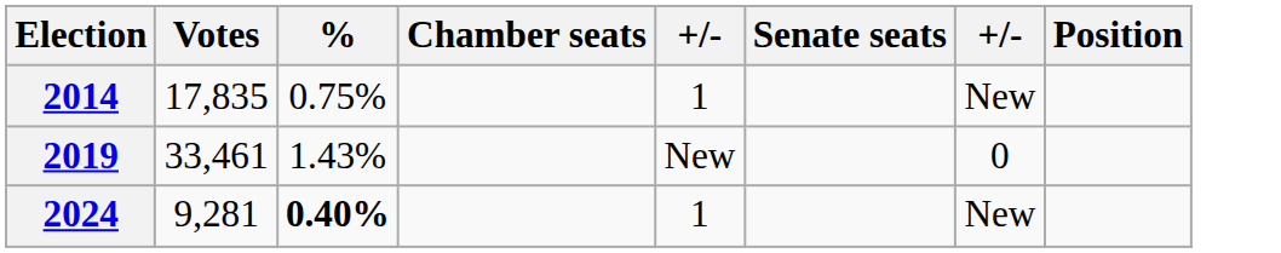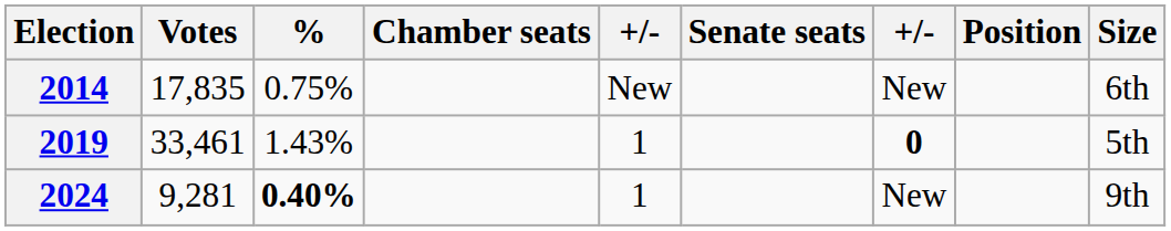 <table class="wikitable" style="text-align:center">
 <tr>
 <th>Election</th>
 <th>Votes</th>
 <th>%</th>
 <th>Chamber seats</th>
 <th>+/-</th>
 <th>Senate seats</th>
 <th>+/-</th>
 <th>Position</th>
+<th>Size</th>
 </tr>
 <tr>
 <th><a href='#'>2014</a></th>
 <td>17,835</td>
 <td>0.75%</td>
 <td></td>
-<td> 1</td>
+<td>New</td>
 <td></td>
 <td>New</td>
 <td></td>
+<td>6th</td>
 </tr>
 <tr>
 <th><a href='#'>2019</a></th>
 <td>33,461</td>
 <td>1.43%</td>
 <td></td>
-<td>New</td>
+<td> 1</td>
 <td></td>
-<td> 0</td>
+<td><strong> 0</strong></td>
 <td></td>
+<td> 5th</td>
 </tr>
 <tr>
 <th><a href='#'>2024</a></th>
 <td>9,281</td>
 <td><strong>0.40%</strong></td>
 <td></td>
 <td> 1</td>
 <td></td>
 <td>New</td>
 <td></td>
+<td> 9th</td>
 </tr>
 </table>
